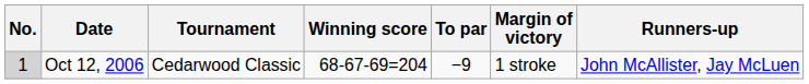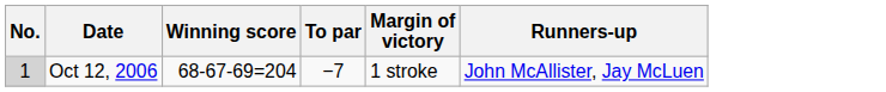 <table class="wikitable" style="font-size:95%;">
 <tr>
 <th>No.</th>
 <th>Date</th>
-<th>Tournament</th>
 <th>Winning score</th>
 <th>To par</th>
 <th>Margin of<br>victory</th>
 <th>Runners-up</th>
 </tr>
 <tr>
 <td align=center style="background: lightgrey;">1</td>
 <td align=right>Oct 12, <a href='#'>2006</a></td>
-<td>Cedarwood Classic</td>
 <td align=right>68-67-69=204</td>
-<td align=center>−9</td>
+<td align=center>−7</td>
 <td>1 stroke</td>
 <td> <a href='#'>John McAllister</a>,  <a href='#'>Jay McLuen</a></td>
 </tr>
 </table>
